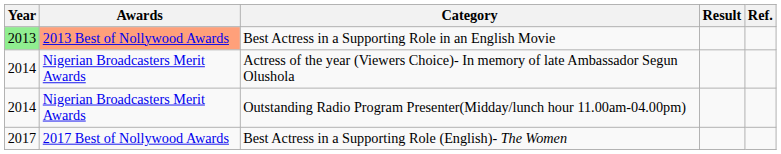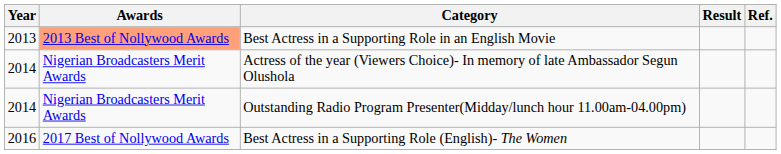 <table class="wikitable sortable">
 <tr>
 <th>Year</th>
 <th>Awards</th>
 <th>Category</th>
 <th>Result</th>
 <th>Ref.</th>
 </tr>
 <tr>
-<td style="background: lightgreen;">2013</td>
+<td>2013</td>
 <td style="background: lightsalmon;"><a href='#'>2013 Best of Nollywood Awards</a></td>
 <td>Best Actress in a Supporting Role in an English Movie</td>
 <td></td>
 <td></td>
 </tr>
 <tr>
 <td>2014</td>
 <td><a href='#'>Nigerian Broadcasters Merit Awards</a></td>
 <td>Actress of the year (Viewers Choice)- In memory of late Ambassador Segun Olushola</td>
 <td></td>
 <td></td>
 </tr>
 <tr>
 <td>2014</td>
 <td><a href='#'>Nigerian Broadcasters Merit Awards</a></td>
 <td>Outstanding Radio Program Presenter(Midday/lunch hour 11.00am-04.00pm)</td>
 <td></td>
 <td></td>
 </tr>
 <tr>
-<td>2017</td>
+<td>2016</td>
 <td><a href='#'>2017 Best of Nollywood Awards</a></td>
 <td>Best Actress in a Supporting Role (English)- <em>The Women</em></td>
 <td></td>
 <td></td>
 </tr>
 </table>
